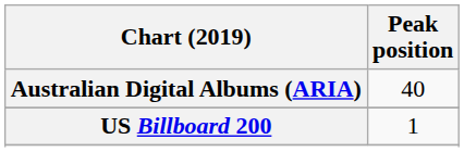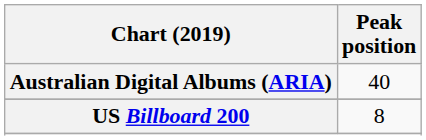 <table class="wikitable sortable plainrowheaders" style="text-align:center">
 <tr>
 <th>Chart (2019)</th>
 <th>Peak<br>position</th>
 </tr>
 <tr>
 <th scope="row">Australian Digital Albums (<a href='#'>ARIA</a>)</th>
 <td>40</td>
 </tr>
 <tr>
 </tr>
 <tr>
 <th scope="row">US <a href='#'><em>Billboard</em> 200</a></th>
-<td>1</td>
+<td>8</td>
 </tr>
 <tr>
 </tr>
 <tr>
 </tr>
 <tr>
 </tr>
 <tr>
 </tr>
 <tr>
 </tr>
 <tr>
 </tr>
 </table>
